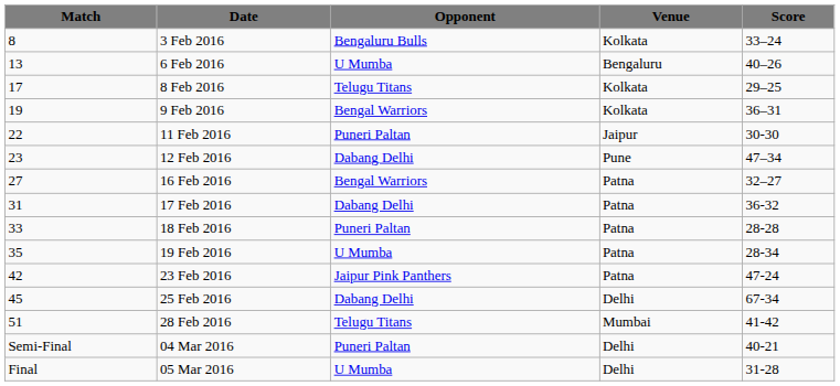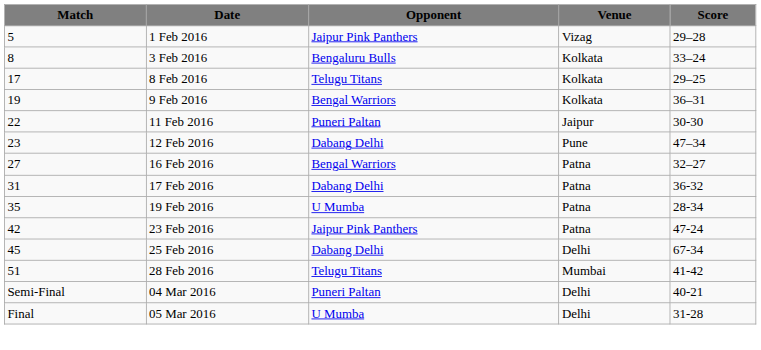 <table class="wikitable"  style="font-size:95%; width:70%;">
 <tr>
 <th style="background:Grey; color:Black; text-align:center;">Match</th>
 <th style="background:Grey; color:Black; text-align:center;">Date</th>
 <th style="background:Grey; color:Black; text-align:center;">Opponent</th>
 <th style="background:Grey; color:Black; text-align:center;">Venue</th>
 <th style="background:Grey; color:Black; text-align:center;">Score</th>
 </tr>
 <tr>
+<td>5</td>
+<td>1 Feb 2016</td>
+<td><a href='#'>Jaipur Pink Panthers</a></td>
+<td>Vizag</td>
+<td>29–28</td>
+</tr>
+<tr>
 <td>8</td>
 <td>3 Feb 2016</td>
 <td><a href='#'>Bengaluru Bulls</a></td>
 <td>Kolkata</td>
 <td>33–24</td>
-</tr>
-<tr>
-<td>13</td>
-<td>6 Feb 2016</td>
-<td><a href='#'>U Mumba</a></td>
-<td>Bengaluru</td>
-<td>40–26</td>
 </tr>
 <tr>
 <td>17</td>
 <td>8 Feb 2016</td>
 <td><a href='#'>Telugu Titans</a></td>
 <td>Kolkata</td>
 <td>29–25</td>
 </tr>
 <tr>
 <td>19</td>
 <td>9 Feb 2016</td>
 <td><a href='#'>Bengal Warriors</a></td>
 <td>Kolkata</td>
 <td>36–31</td>
 </tr>
 <tr>
 <td>22</td>
 <td>11 Feb 2016</td>
 <td><a href='#'>Puneri Paltan</a></td>
 <td>Jaipur</td>
 <td>30-30</td>
 </tr>
 <tr>
 <td>23</td>
 <td>12 Feb 2016</td>
 <td><a href='#'>Dabang Delhi</a></td>
 <td>Pune</td>
 <td>47–34</td>
 </tr>
 <tr>
 <td>27</td>
 <td>16 Feb 2016</td>
 <td><a href='#'>Bengal Warriors</a></td>
 <td>Patna</td>
 <td>32–27</td>
 </tr>
 <tr>
 <td>31</td>
 <td>17 Feb 2016</td>
 <td><a href='#'>Dabang Delhi</a></td>
 <td>Patna</td>
 <td>36-32</td>
 </tr>
 <tr>
-<td>33</td>
-<td>18 Feb 2016</td>
-<td><a href='#'>Puneri Paltan</a></td>
-<td>Patna</td>
-<td>28-28</td>
-</tr>
-<tr>
 <td>35</td>
 <td>19 Feb 2016</td>
 <td><a href='#'>U Mumba</a></td>
 <td>Patna</td>
 <td>28-34</td>
 </tr>
 <tr>
 <td>42</td>
 <td>23 Feb 2016</td>
 <td><a href='#'>Jaipur Pink Panthers</a></td>
 <td>Patna</td>
 <td>47-24</td>
 </tr>
 <tr>
 <td>45</td>
 <td>25 Feb 2016</td>
 <td><a href='#'>Dabang Delhi</a></td>
 <td>Delhi</td>
 <td>67-34</td>
 </tr>
 <tr>
 <td>51</td>
 <td>28 Feb 2016</td>
 <td><a href='#'>Telugu Titans</a></td>
 <td>Mumbai</td>
 <td>41-42</td>
 </tr>
 <tr>
 <td>Semi-Final</td>
 <td>04 Mar 2016</td>
 <td><a href='#'>Puneri Paltan</a></td>
 <td>Delhi</td>
 <td>40-21</td>
 </tr>
 <tr>
 <td>Final</td>
 <td>05 Mar 2016</td>
 <td><a href='#'>U Mumba</a></td>
 <td>Delhi</td>
 <td>31-28</td>
 </tr>
 </table>
